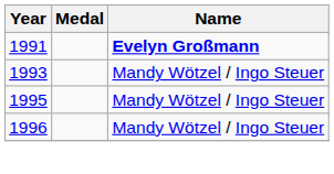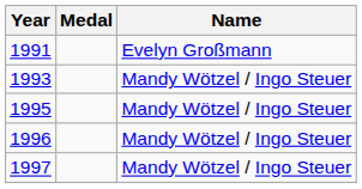 <table class="wikitable" style="font-size:90%">
 <tr>
 <th>Year</th>
 <th>Medal</th>
 <th>Name</th>
 </tr>
 <tr>
 <td><a href='#'>1991</a></td>
 <td></td>
-<td><strong><a href='#'>Evelyn Großmann</a></strong></td>
+<td><a href='#'>Evelyn Großmann</a></td>
 </tr>
 <tr>
 <td><a href='#'>1993</a></td>
 <td></td>
 <td><a href='#'>Mandy Wötzel</a> / <a href='#'>Ingo Steuer</a></td>
 </tr>
 <tr>
 <td><a href='#'>1995</a></td>
 <td></td>
 <td><a href='#'>Mandy Wötzel</a> / <a href='#'>Ingo Steuer</a></td>
 </tr>
 <tr>
 <td><a href='#'>1996</a></td>
 <td></td>
 <td><a href='#'>Mandy Wötzel</a> / <a href='#'>Ingo Steuer</a></td>
 </tr>
 <tr>
+<td><a href='#'>1997</a></td>
+<td></td>
+<td><a href='#'>Mandy Wötzel</a> / <a href='#'>Ingo Steuer</a></td>
+</tr>
+<tr>
 </tr>
 </table>
